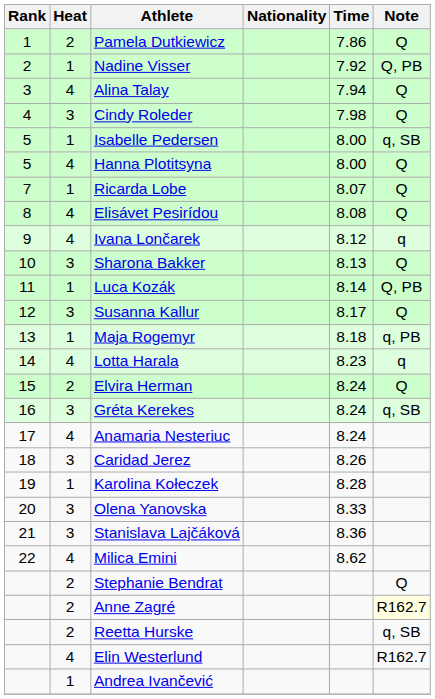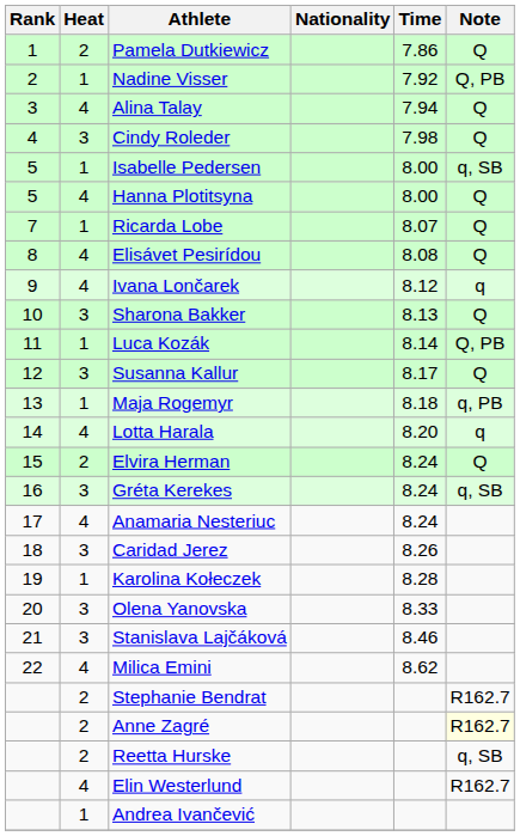 <table class="wikitable sortable" style="text-align:center">
 <tr>
 <th>Rank</th>
 <th>Heat</th>
 <th>Athlete</th>
 <th>Nationality</th>
 <th>Time</th>
 <th>Note</th>
 </tr>
 <tr bgcolor=ccffcc>
 <td>1</td>
 <td>2</td>
 <td align=left><a href='#'>Pamela Dutkiewicz</a></td>
 <td align=left></td>
 <td>7.86</td>
 <td>Q</td>
 </tr>
 <tr bgcolor=ccffcc>
 <td>2</td>
 <td>1</td>
 <td align=left><a href='#'>Nadine Visser</a></td>
 <td align=left></td>
 <td>7.92</td>
 <td>Q, PB</td>
 </tr>
 <tr bgcolor=ccffcc>
 <td>3</td>
 <td>4</td>
 <td align=left><a href='#'>Alina Talay</a></td>
 <td align=left></td>
 <td>7.94</td>
 <td>Q</td>
 </tr>
 <tr bgcolor=ccffcc>
 <td>4</td>
 <td>3</td>
 <td align=left><a href='#'>Cindy Roleder</a></td>
 <td align=left></td>
 <td>7.98</td>
 <td>Q</td>
 </tr>
 <tr bgcolor=ccffcc>
 <td>5</td>
 <td>1</td>
 <td align=left><a href='#'>Isabelle Pedersen</a></td>
 <td align=left></td>
 <td>8.00</td>
 <td>q, SB</td>
 </tr>
 <tr bgcolor=ccffcc>
 <td>5</td>
 <td>4</td>
 <td align=left><a href='#'>Hanna Plotitsyna</a></td>
 <td align=left></td>
 <td>8.00</td>
 <td>Q</td>
 </tr>
 <tr bgcolor=ccffcc>
 <td>7</td>
 <td>1</td>
 <td align=left><a href='#'>Ricarda Lobe</a></td>
 <td align=left></td>
 <td>8.07</td>
 <td>Q</td>
 </tr>
 <tr bgcolor=ccffcc>
 <td>8</td>
 <td>4</td>
 <td align=left><a href='#'>Elisávet Pesirídou</a></td>
 <td align=left></td>
 <td>8.08</td>
 <td>Q</td>
 </tr>
 <tr bgcolor=ddffdd>
 <td>9</td>
 <td>4</td>
 <td align=left><a href='#'>Ivana Lončarek</a></td>
 <td align=left></td>
 <td>8.12</td>
 <td>q</td>
 </tr>
 <tr bgcolor=ccffcc>
 <td>10</td>
 <td>3</td>
 <td align=left><a href='#'>Sharona Bakker</a></td>
 <td align=left></td>
 <td>8.13</td>
 <td>Q</td>
 </tr>
 <tr bgcolor=ccffcc>
 <td>11</td>
 <td>1</td>
 <td align=left><a href='#'>Luca Kozák</a></td>
 <td align=left></td>
 <td>8.14</td>
 <td>Q, PB</td>
 </tr>
 <tr bgcolor=ccffcc>
 <td>12</td>
 <td>3</td>
 <td align=left><a href='#'>Susanna Kallur</a></td>
 <td align=left></td>
 <td>8.17</td>
 <td>Q</td>
 </tr>
 <tr bgcolor=ddffdd>
 <td>13</td>
 <td>1</td>
 <td align=left><a href='#'>Maja Rogemyr</a></td>
 <td align=left></td>
 <td>8.18</td>
 <td>q, PB</td>
 </tr>
 <tr bgcolor=ddffdd>
 <td>14</td>
 <td>4</td>
 <td align=left><a href='#'>Lotta Harala</a></td>
 <td align=left></td>
-<td>8.23</td>
+<td>8.20</td>
 <td>q</td>
 </tr>
 <tr bgcolor=ccffcc>
 <td>15</td>
 <td>2</td>
 <td align=left><a href='#'>Elvira Herman</a></td>
 <td align=left></td>
 <td>8.24</td>
 <td>Q</td>
 </tr>
 <tr bgcolor=ddffdd>
 <td>16</td>
 <td>3</td>
 <td align=left><a href='#'>Gréta Kerekes</a></td>
 <td align=left></td>
 <td>8.24</td>
 <td>q, SB</td>
 </tr>
 <tr>
 <td>17</td>
 <td>4</td>
 <td align=left><a href='#'>Anamaria Nesteriuc</a></td>
 <td align=left></td>
 <td>8.24</td>
 <td></td>
 </tr>
 <tr>
 <td>18</td>
 <td>3</td>
 <td align=left><a href='#'>Caridad Jerez</a></td>
 <td align=left></td>
 <td>8.26</td>
 <td></td>
 </tr>
 <tr>
 <td>19</td>
 <td>1</td>
 <td align=left><a href='#'>Karolina Kołeczek</a></td>
 <td align=left></td>
 <td>8.28</td>
 <td></td>
 </tr>
 <tr>
 <td>20</td>
 <td>3</td>
 <td align=left><a href='#'>Olena Yanovska</a></td>
 <td align=left></td>
 <td>8.33</td>
 <td></td>
 </tr>
 <tr>
 <td>21</td>
 <td>3</td>
 <td align=left><a href='#'>Stanislava Lajčáková</a></td>
 <td align=left></td>
-<td>8.36</td>
+<td>8.46</td>
 <td></td>
 </tr>
 <tr>
 <td>22</td>
 <td>4</td>
 <td align=left><a href='#'>Milica Emini</a></td>
 <td align=left></td>
 <td>8.62</td>
 <td></td>
 </tr>
 <tr>
 <td></td>
 <td>2</td>
 <td align=left><a href='#'>Stephanie Bendrat</a></td>
 <td align=left></td>
 <td></td>
-<td>Q</td>
+<td>R162.7</td>
 </tr>
 <tr>
 <td></td>
 <td>2</td>
 <td align=left><a href='#'>Anne Zagré</a></td>
 <td align=left></td>
 <td></td>
 <td style="background: lightyellow;">R162.7</td>
 </tr>
 <tr>
 <td></td>
 <td>2</td>
 <td align=left><a href='#'>Reetta Hurske</a></td>
 <td align=left></td>
 <td></td>
 <td>q, SB</td>
 </tr>
 <tr>
 <td></td>
 <td>4</td>
 <td align=left><a href='#'>Elin Westerlund</a></td>
 <td align=left></td>
 <td></td>
 <td>R162.7</td>
 </tr>
 <tr>
 <td></td>
 <td>1</td>
 <td align=left><a href='#'>Andrea Ivančević</a></td>
 <td align=left></td>
 <td></td>
 <td></td>
 </tr>
 <tr>
 </tr>
 </table>
